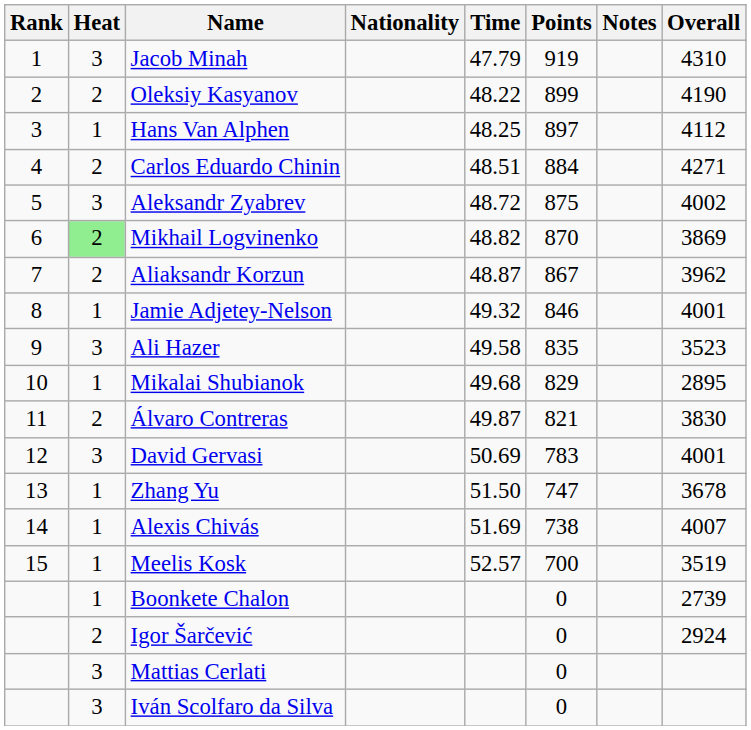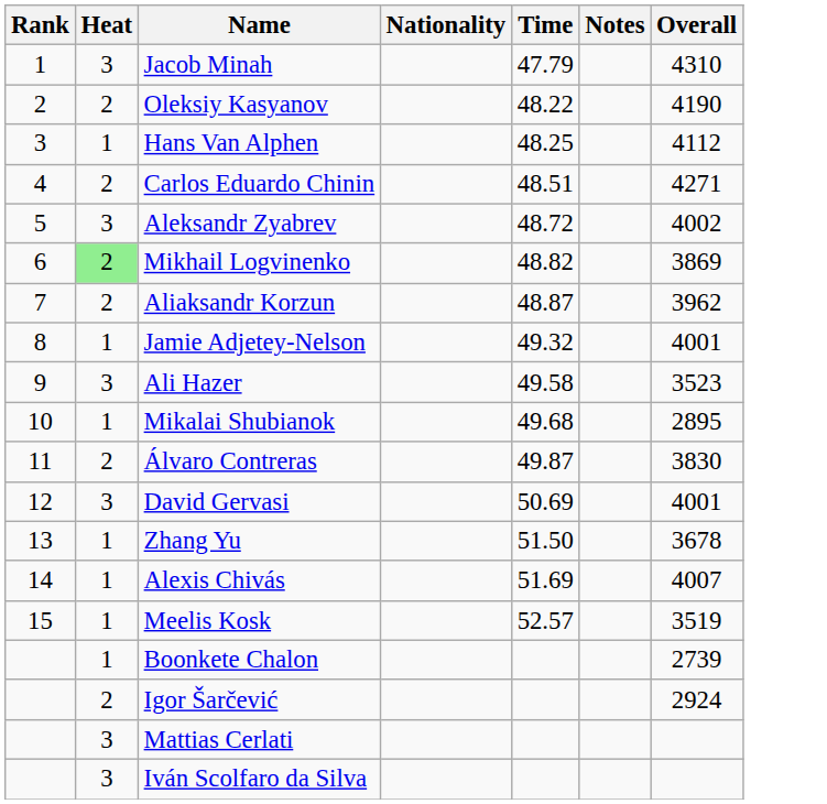 <table class="wikitable sortable" style="text-align:center">
 <tr>
 <th>Rank</th>
 <th>Heat</th>
 <th>Name</th>
 <th>Nationality</th>
 <th>Time</th>
-<th>Points</th>
 <th>Notes</th>
 <th>Overall</th>
 </tr>
 <tr>
 <td>1</td>
 <td>3</td>
 <td align="left"><a href='#'>Jacob Minah</a></td>
 <td align=left></td>
 <td>47.79</td>
-<td>919</td>
 <td></td>
 <td>4310</td>
 </tr>
 <tr>
 <td>2</td>
 <td>2</td>
 <td align="left"><a href='#'>Oleksiy Kasyanov</a></td>
 <td align=left></td>
 <td>48.22</td>
-<td>899</td>
 <td></td>
 <td>4190</td>
 </tr>
 <tr>
 <td>3</td>
 <td>1</td>
 <td align="left"><a href='#'>Hans Van Alphen</a></td>
 <td align=left></td>
 <td>48.25</td>
-<td>897</td>
 <td></td>
 <td>4112</td>
 </tr>
 <tr>
 <td>4</td>
 <td>2</td>
 <td align="left"><a href='#'>Carlos Eduardo Chinin</a></td>
 <td align=left></td>
 <td>48.51</td>
-<td>884</td>
 <td></td>
 <td>4271</td>
 </tr>
 <tr>
 <td>5</td>
 <td>3</td>
 <td align="left"><a href='#'>Aleksandr Zyabrev</a></td>
 <td align=left></td>
 <td>48.72</td>
-<td>875</td>
 <td></td>
 <td>4002</td>
 </tr>
 <tr>
 <td>6</td>
 <td style="background: lightgreen;">2</td>
 <td align="left"><a href='#'>Mikhail Logvinenko</a></td>
 <td align=left></td>
 <td>48.82</td>
-<td>870</td>
 <td></td>
 <td>3869</td>
 </tr>
 <tr>
 <td>7</td>
 <td>2</td>
 <td align="left"><a href='#'>Aliaksandr Korzun</a></td>
 <td align=left></td>
 <td>48.87</td>
-<td>867</td>
 <td></td>
 <td>3962</td>
 </tr>
 <tr>
 <td>8</td>
 <td>1</td>
 <td align="left"><a href='#'>Jamie Adjetey-Nelson</a></td>
 <td align=left></td>
 <td>49.32</td>
-<td>846</td>
 <td></td>
 <td>4001</td>
 </tr>
 <tr>
 <td>9</td>
 <td>3</td>
 <td align="left"><a href='#'>Ali Hazer</a></td>
 <td align=left></td>
 <td>49.58</td>
-<td>835</td>
 <td></td>
 <td>3523</td>
 </tr>
 <tr>
 <td>10</td>
 <td>1</td>
 <td align="left"><a href='#'>Mikalai Shubianok</a></td>
 <td align=left></td>
 <td>49.68</td>
-<td>829</td>
 <td></td>
 <td>2895</td>
 </tr>
 <tr>
 <td>11</td>
 <td>2</td>
 <td align="left"><a href='#'>Álvaro Contreras</a></td>
 <td align=left></td>
 <td>49.87</td>
-<td>821</td>
 <td></td>
 <td>3830</td>
 </tr>
 <tr>
 <td>12</td>
 <td>3</td>
 <td align="left"><a href='#'>David Gervasi</a></td>
 <td align=left></td>
 <td>50.69</td>
-<td>783</td>
 <td></td>
 <td>4001</td>
 </tr>
 <tr>
 <td>13</td>
 <td>1</td>
 <td align="left"><a href='#'>Zhang Yu</a></td>
 <td align=left></td>
 <td>51.50</td>
-<td>747</td>
 <td></td>
 <td>3678</td>
 </tr>
 <tr>
 <td>14</td>
 <td>1</td>
 <td align="left"><a href='#'>Alexis Chivás</a></td>
 <td align=left></td>
 <td>51.69</td>
-<td>738</td>
 <td></td>
 <td>4007</td>
 </tr>
 <tr>
 <td>15</td>
 <td>1</td>
 <td align="left"><a href='#'>Meelis Kosk</a></td>
 <td align=left></td>
 <td>52.57</td>
-<td>700</td>
 <td></td>
 <td>3519</td>
 </tr>
 <tr>
 <td></td>
 <td>1</td>
 <td align="left"><a href='#'>Boonkete Chalon</a></td>
 <td align=left></td>
 <td></td>
-<td>0</td>
 <td></td>
 <td>2739</td>
 </tr>
 <tr>
 <td></td>
 <td>2</td>
 <td align="left"><a href='#'>Igor Šarčević</a></td>
 <td align=left></td>
 <td></td>
-<td>0</td>
 <td></td>
 <td>2924</td>
 </tr>
 <tr>
 <td></td>
 <td>3</td>
 <td align="left"><a href='#'>Mattias Cerlati</a></td>
 <td align=left></td>
 <td></td>
-<td>0</td>
 <td></td>
 <td></td>
 </tr>
 <tr>
 <td></td>
 <td>3</td>
 <td align="left"><a href='#'>Iván Scolfaro da Silva</a></td>
 <td align=left></td>
 <td></td>
-<td>0</td>
 <td></td>
 <td></td>
 </tr>
 </table>
